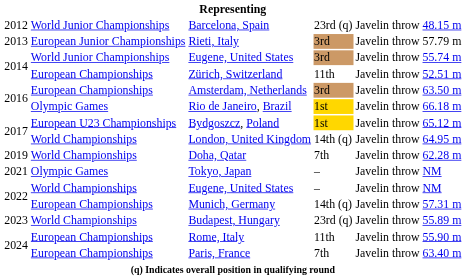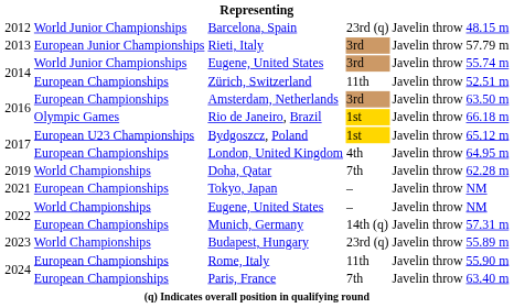 <table>
 <tr>
 <th colspan="6">Representing </th>
 </tr>
 <tr>
 <td>2012</td>
 <td><a href='#'>World Junior Championships</a></td>
 <td><a href='#'>Barcelona, Spain</a></td>
 <td>23rd (q)</td>
 <td>Javelin throw</td>
 <td><a href='#'>48.15 m</a></td>
 </tr>
 <tr>
 <td>2013</td>
 <td><a href='#'>European Junior Championships</a></td>
 <td><a href='#'>Rieti, Italy</a></td>
 <td bgcolor=cc9966>3rd</td>
 <td>Javelin throw</td>
 <td>57.79 m</td>
 </tr>
 <tr>
 <td rowspan=2>2014</td>
 <td><a href='#'>World Junior Championships</a></td>
 <td><a href='#'>Eugene, United States</a></td>
 <td bgcolor=cc9966>3rd</td>
 <td>Javelin throw</td>
 <td><a href='#'>55.74 m</a></td>
 </tr>
 <tr>
 <td><a href='#'>European Championships</a></td>
 <td><a href='#'>Zürich, Switzerland</a></td>
 <td>11th</td>
 <td>Javelin throw</td>
 <td><a href='#'>52.51 m</a></td>
 </tr>
 <tr>
 <td rowspan=2>2016</td>
 <td><a href='#'>European Championships</a></td>
 <td><a href='#'>Amsterdam, Netherlands</a></td>
 <td bgcolor=cc9966>3rd</td>
 <td>Javelin throw</td>
 <td><a href='#'>63.50 m</a></td>
 </tr>
 <tr>
 <td><a href='#'>Olympic Games</a></td>
 <td><a href='#'>Rio de Janeiro</a>, <a href='#'>Brazil</a></td>
 <td bgcolor=gold>1st</td>
 <td>Javelin throw</td>
 <td><a href='#'>66.18 m</a></td>
 </tr>
 <tr>
 <td rowspan=2>2017</td>
 <td><a href='#'>European U23 Championships</a></td>
 <td><a href='#'>Bydgoszcz</a>, <a href='#'>Poland</a></td>
 <td bgcolor=gold>1st</td>
 <td>Javelin throw</td>
 <td><a href='#'>65.12 m</a></td>
 </tr>
 <tr>
-<td><a href='#'>World Championships</a></td>
+<td><a href='#'>European Championships</a></td>
 <td><a href='#'>London, United Kingdom</a></td>
-<td>14th (q)</td>
+<td>4th</td>
 <td>Javelin throw</td>
 <td><a href='#'>64.95 m</a></td>
 </tr>
 <tr>
 <td>2019</td>
 <td><a href='#'>World Championships</a></td>
 <td><a href='#'>Doha, Qatar</a></td>
 <td>7th</td>
 <td>Javelin throw</td>
 <td><a href='#'>62.28 m</a></td>
 </tr>
 <tr>
 <td>2021</td>
-<td><a href='#'>Olympic Games</a></td>
+<td><a href='#'>European Championships</a></td>
 <td><a href='#'>Tokyo, Japan</a></td>
 <td>–</td>
 <td>Javelin throw</td>
 <td><a href='#'>NM</a></td>
 </tr>
 <tr>
 <td rowspan=2>2022</td>
 <td><a href='#'>World Championships</a></td>
 <td><a href='#'>Eugene, United States</a></td>
 <td>–</td>
 <td>Javelin throw</td>
 <td><a href='#'>NM</a></td>
 </tr>
 <tr>
 <td><a href='#'>European Championships</a></td>
 <td><a href='#'>Munich, Germany</a></td>
 <td>14th (q)</td>
 <td>Javelin throw</td>
 <td><a href='#'>57.31 m</a></td>
 </tr>
 <tr>
 <td>2023</td>
 <td><a href='#'>World Championships</a></td>
 <td><a href='#'>Budapest, Hungary</a></td>
 <td>23rd (q)</td>
 <td>Javelin throw</td>
 <td><a href='#'>55.89 m</a></td>
 </tr>
 <tr>
 <td rowspan=2>2024</td>
 <td><a href='#'>European Championships</a></td>
 <td><a href='#'>Rome, Italy</a></td>
 <td>11th</td>
 <td>Javelin throw</td>
 <td><a href='#'>55.90 m</a></td>
 </tr>
 <tr>
 <td><a href='#'>European Championships</a></td>
 <td><a href='#'>Paris, France</a></td>
 <td>7th</td>
 <td>Javelin throw</td>
 <td><a href='#'>63.40 m</a></td>
 </tr>
 <tr>
 <th colspan=6><small><strong> (q) Indicates overall position in qualifying round</strong></small></th>
 </tr>
 </table>
